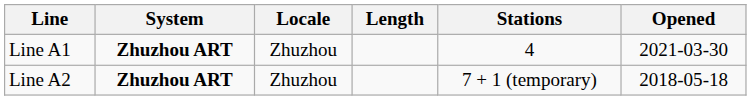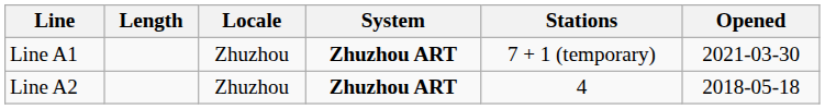 <table class="wikitable sortable collapsible" style="width:100%">
 <tr>
 <th scope="col">Line</th>
+<th scope="col">Length</th>
+<th scope="col">Locale</th>
 <th scope="col">System</th>
-<th scope="col">Locale</th>
-<th scope="col">Length</th>
 <th scope="col">Stations</th>
 <th scope="col">Opened</th>
 </tr>
 <tr>
 <td>Line A1 </td>
+<td style="text-align:center"></td>
+<td style="text-align:center">Zhuzhou</td>
 <td style="text-align:center"><strong>Zhuzhou ART</strong></td>
-<td style="text-align:center">Zhuzhou</td>
-<td style="text-align:center"></td>
-<td style="text-align:center">4</td>
+<td style="text-align:center">7 + 1 (temporary)</td>
 <td style="text-align:center">2021-03-30<br></td>
 </tr>
 <tr>
 <td>Line A2 </td>
+<td style="text-align:center"></td>
+<td style="text-align:center">Zhuzhou</td>
 <td style="text-align:center"><strong>Zhuzhou ART</strong></td>
-<td style="text-align:center">Zhuzhou</td>
-<td style="text-align:center"></td>
-<td style="text-align:center">7 + 1 (temporary)</td>
+<td style="text-align:center">4</td>
 <td style="text-align:center">2018-05-18</td>
 </tr>
 </table>
